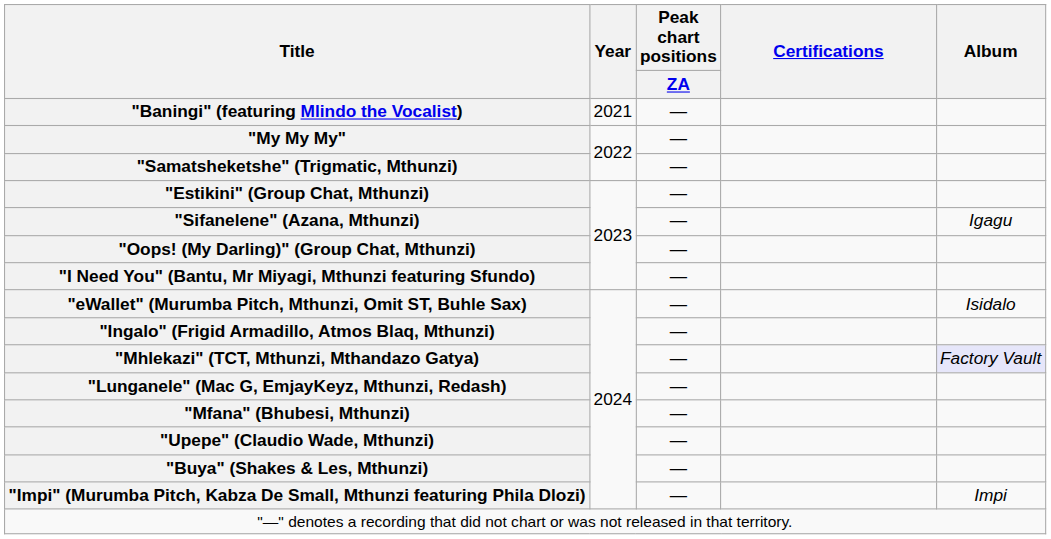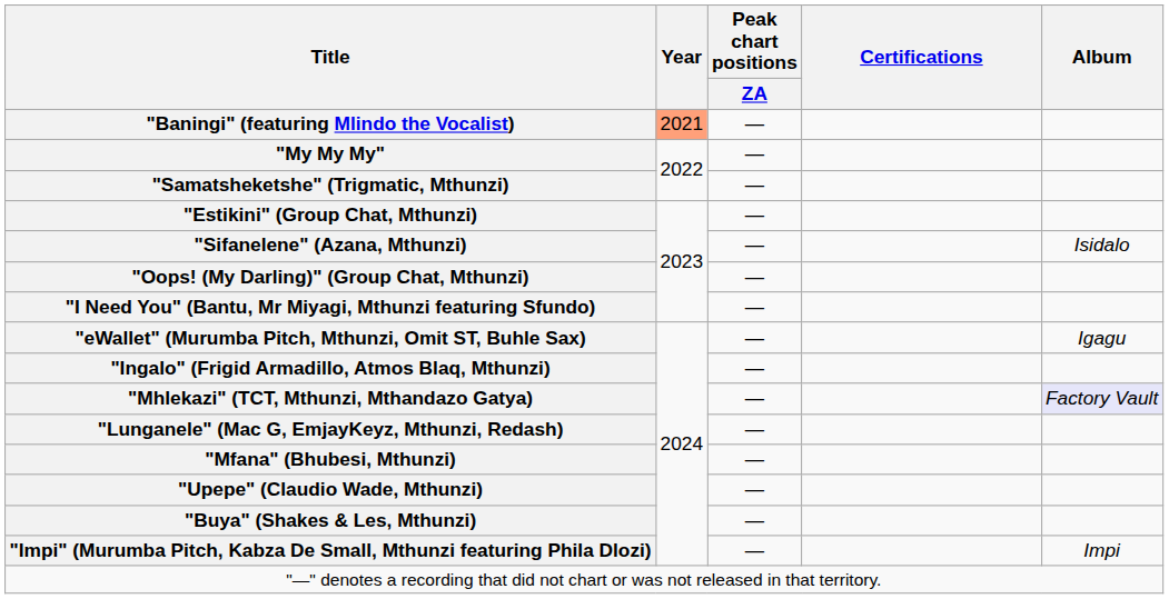 <table class="wikitable plainrowheaders" style="text-align:center;">
 <tr>
 <th scope="col" rowspan="2">Title</th>
 <th scope="col" rowspan="2">Year</th>
 <th scope="col" colspan="1">Peak chart positions</th>
 <th scope="col" rowspan="2" style="width:12em;"><a href='#'>Certifications</a></th>
 <th scope="col" rowspan="2">Album</th>
 </tr>
 <tr>
 <th scope="col" style="width:3em;font-size:100%;"><a href='#'>ZA</a><br></th>
 </tr>
 <tr>
 <th scope="row">"Baningi" (featuring <a href='#'>Mlindo the Vocalist</a>)</th>
-<td>2021</td>
+<td style="background: lightsalmon;">2021</td>
 <td>—</td>
 <td></td>
 <td></td>
 </tr>
 <tr>
 <th scope="row">"My My My"</th>
 <td rowspan=2>2022</td>
 <td>—</td>
 <td></td>
 <td></td>
 </tr>
 <tr>
 <th scope="row">"Samatsheketshe" (Trigmatic, Mthunzi)</th>
 <td>—</td>
 <td></td>
 <td></td>
 </tr>
 <tr>
 <th scope="row">"Estikini" (Group Chat, Mthunzi)</th>
 <td rowspan=4>2023</td>
 <td>—</td>
 <td></td>
 <td></td>
 </tr>
 <tr>
 <th scope="row">"Sifanelene" (Azana, Mthunzi)</th>
 <td>—</td>
 <td></td>
-<td><em>Igagu</em></td>
+<td><em>Isidalo</em></td>
 </tr>
 <tr>
 <th scope="row">"Oops! (My Darling)" (Group Chat, Mthunzi)</th>
 <td>—</td>
 <td></td>
 <td></td>
 </tr>
 <tr>
 <th scope="row">"I Need You" (Bantu, Mr Miyagi, Mthunzi featuring Sfundo)</th>
 <td>—</td>
 <td></td>
 <td></td>
 </tr>
 <tr>
 <th scope="row">"eWallet" (Murumba Pitch, Mthunzi, Omit ST, Buhle Sax)</th>
 <td rowspan=8>2024</td>
 <td>—</td>
 <td></td>
-<td><em>Isidalo</em></td>
+<td><em>Igagu</em></td>
 </tr>
 <tr>
 <th scope="row">"Ingalo" (Frigid Armadillo, Atmos Blaq, Mthunzi)</th>
 <td>—</td>
 <td></td>
 <td></td>
 </tr>
 <tr>
 <th scope="row">"Mhlekazi" (TCT, Mthunzi, Mthandazo Gatya)</th>
 <td>—</td>
 <td></td>
 <td style="background: lavender;"><em>Factory Vault</em></td>
 </tr>
 <tr>
 <th scope="row">"Lunganele" (Mac G, EmjayKeyz, Mthunzi, Redash)</th>
 <td>—</td>
 <td></td>
 <td></td>
 </tr>
 <tr>
 <th scope="row">"Mfana" (Bhubesi, Mthunzi)</th>
 <td>—</td>
 <td></td>
 <td></td>
 </tr>
 <tr>
 <th scope="row">"Upepe" (Claudio Wade, Mthunzi)</th>
 <td>—</td>
 <td></td>
 <td></td>
 </tr>
 <tr>
 <th scope="row">"Buya" (Shakes & Les, Mthunzi)</th>
 <td>—</td>
 <td></td>
 <td></td>
 </tr>
 <tr>
 <th scope="row">"Impi" (Murumba Pitch, Kabza De Small, Mthunzi featuring Phila Dlozi)</th>
 <td>—</td>
 <td></td>
 <td><em>Impi</em></td>
 </tr>
 <tr>
 <td colspan="8" style="font-size:90%">"—" denotes a recording that did not chart or was not released in that territory.</td>
 </tr>
 </table>
